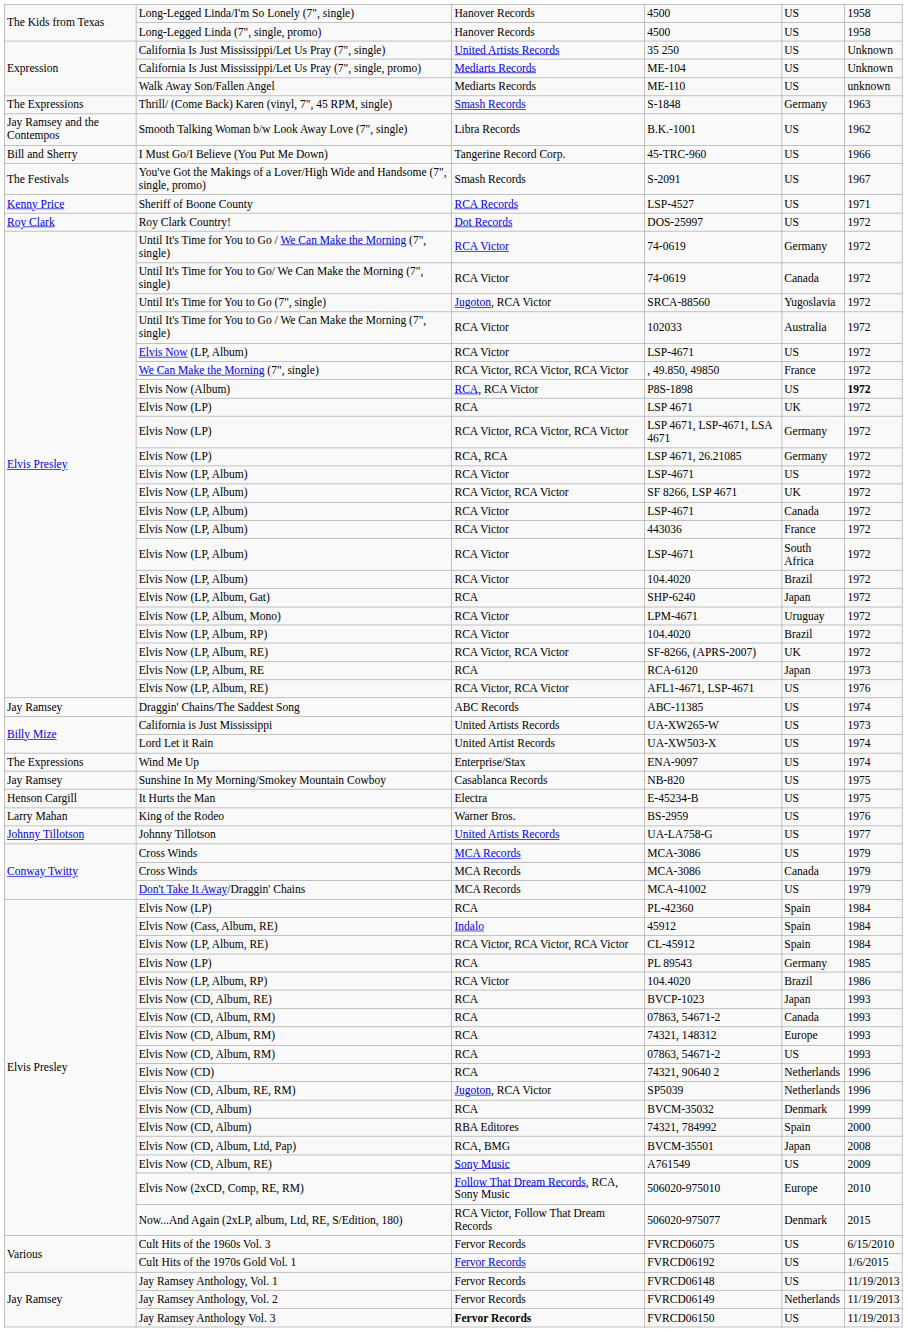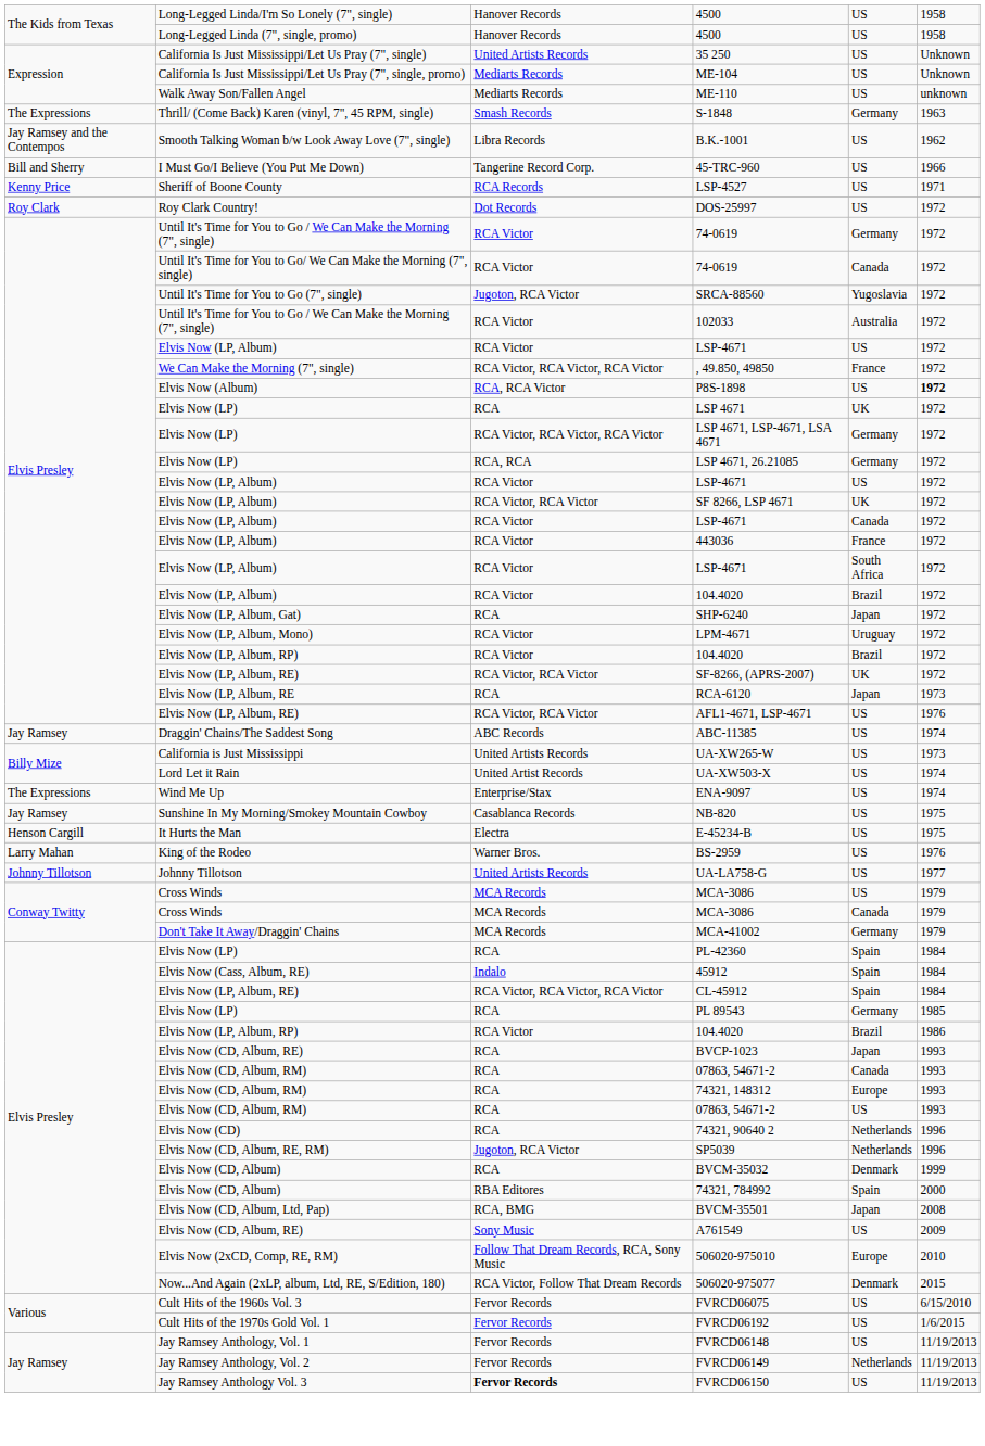 <table class="wikitable">
 <tr>
 <td rowspan="2">The Kids from Texas</td>
 <td>Long-Legged Linda/I'm So Lonely (7", single)</td>
 <td>Hanover Records</td>
 <td>4500</td>
 <td>US</td>
 <td>1958</td>
 </tr>
 <tr>
 <td>Long-Legged Linda (7", single, promo)</td>
 <td>Hanover Records</td>
 <td>4500</td>
 <td>US</td>
 <td>1958</td>
 </tr>
 <tr>
 <td rowspan="3">Expression</td>
 <td>California Is Just Mississippi/Let Us Pray (7", single)</td>
 <td><a href='#'>United Artists Records</a></td>
 <td>35 250</td>
 <td>US</td>
 <td>Unknown</td>
 </tr>
 <tr>
 <td>California Is Just Mississippi/Let Us Pray (7", single, promo)</td>
 <td><a href='#'>Mediarts Records</a></td>
 <td>ME-104</td>
 <td>US</td>
 <td>Unknown</td>
 </tr>
 <tr>
 <td>Walk Away Son/Fallen Angel</td>
 <td>Mediarts Records</td>
 <td>ME-110</td>
 <td>US</td>
 <td>unknown</td>
 </tr>
 <tr>
 <td>The Expressions</td>
 <td>Thrill/ (Come Back) Karen (vinyl, 7", 45 RPM, single)</td>
 <td><a href='#'>Smash Records</a></td>
 <td>S-1848</td>
 <td>Germany</td>
 <td>1963</td>
 </tr>
 <tr>
 <td>Jay Ramsey and the Contempos</td>
 <td>Smooth Talking Woman b/w Look Away Love (7", single)</td>
 <td>Libra Records</td>
 <td>B.K.-1001</td>
 <td>US</td>
 <td>1962</td>
 </tr>
 <tr>
 <td>Bill and Sherry</td>
 <td>I Must Go/I Believe (You Put Me Down)</td>
 <td>Tangerine Record Corp.</td>
 <td>45-TRC-960</td>
 <td>US</td>
 <td>1966</td>
-</tr>
-<tr>
-<td>The Festivals</td>
-<td>You've Got the Makings of a Lover/High Wide and Handsome (7", single, promo)</td>
-<td>Smash Records</td>
-<td>S-2091</td>
-<td>US</td>
-<td>1967</td>
 </tr>
 <tr>
 <td><a href='#'>Kenny Price</a></td>
 <td>Sheriff of Boone County</td>
 <td><a href='#'>RCA Records</a></td>
 <td>LSP-4527</td>
 <td>US</td>
 <td>1971</td>
 </tr>
 <tr>
 <td><a href='#'>Roy Clark</a></td>
 <td>Roy Clark Country!</td>
 <td><a href='#'>Dot Records</a></td>
 <td>DOS-25997</td>
 <td>US</td>
 <td>1972</td>
 </tr>
 <tr>
 <td rowspan="22"><a href='#'>Elvis Presley</a></td>
 <td>Until It's Time for You to Go / <a href='#'>We Can Make the Morning</a> (7", single)</td>
 <td><a href='#'>RCA Victor</a></td>
 <td>74-0619</td>
 <td>Germany</td>
 <td>1972</td>
 </tr>
 <tr>
 <td>Until It's Time for You to Go/ We Can Make the Morning (7", single)</td>
 <td>RCA Victor</td>
 <td>74-0619</td>
 <td>Canada</td>
 <td>1972</td>
 </tr>
 <tr>
 <td>Until It's Time for You to Go (7", single)</td>
 <td><a href='#'>Jugoton</a>, RCA Victor</td>
 <td>SRCA-88560</td>
 <td>Yugoslavia</td>
 <td>1972</td>
 </tr>
 <tr>
 <td>Until It's Time for You to Go / We Can Make the Morning (7", single)</td>
 <td>RCA Victor</td>
 <td>102033</td>
 <td>Australia</td>
 <td>1972</td>
 </tr>
 <tr>
 <td><a href='#'>Elvis Now</a> (LP, Album)</td>
 <td>RCA Victor</td>
 <td>LSP-4671</td>
 <td>US</td>
 <td>1972</td>
 </tr>
 <tr>
 <td><a href='#'>We Can Make the Morning</a> (7", single)</td>
 <td>RCA Victor, RCA Victor, RCA Victor</td>
 <td>, 49.850, 49850</td>
 <td>France</td>
 <td>1972</td>
 </tr>
 <tr>
 <td>Elvis Now (Album)</td>
 <td><a href='#'>RCA</a>, RCA Victor</td>
 <td>P8S-1898</td>
 <td>US</td>
 <td><strong>1972</strong></td>
 </tr>
 <tr>
 <td>Elvis Now (LP)</td>
 <td>RCA</td>
 <td>LSP 4671</td>
 <td>UK</td>
 <td>1972</td>
 </tr>
 <tr>
 <td>Elvis Now (LP)</td>
 <td>RCA Victor, RCA Victor, RCA Victor</td>
 <td>LSP 4671, LSP-4671, LSA 4671</td>
 <td>Germany</td>
 <td>1972</td>
 </tr>
 <tr>
 <td>Elvis Now (LP)</td>
 <td>RCA, RCA</td>
 <td>LSP 4671, 26.21085</td>
 <td>Germany</td>
 <td>1972</td>
 </tr>
 <tr>
 <td>Elvis Now (LP, Album)</td>
 <td>RCA Victor</td>
 <td>LSP-4671</td>
 <td>US</td>
 <td>1972</td>
 </tr>
 <tr>
 <td>Elvis Now (LP, Album)</td>
 <td>RCA Victor, RCA Victor</td>
 <td>SF 8266, LSP 4671</td>
 <td>UK</td>
 <td>1972</td>
 </tr>
 <tr>
 <td>Elvis Now (LP, Album)</td>
 <td>RCA Victor</td>
 <td>LSP-4671</td>
 <td>Canada</td>
 <td>1972</td>
 </tr>
 <tr>
 <td>Elvis Now (LP, Album)</td>
 <td>RCA Victor</td>
 <td>443036</td>
 <td>France</td>
 <td>1972</td>
 </tr>
 <tr>
 <td>Elvis Now (LP, Album)</td>
 <td>RCA Victor</td>
 <td>LSP-4671</td>
 <td>South Africa</td>
 <td>1972</td>
 </tr>
 <tr>
 <td>Elvis Now (LP, Album)</td>
 <td>RCA Victor</td>
 <td>104.4020</td>
 <td>Brazil</td>
 <td>1972</td>
 </tr>
 <tr>
 <td>Elvis Now (LP, Album, Gat)</td>
 <td>RCA</td>
 <td>SHP-6240</td>
 <td>Japan</td>
 <td>1972</td>
 </tr>
 <tr>
 <td>Elvis Now (LP, Album, Mono)</td>
 <td>RCA Victor</td>
 <td>LPM-4671</td>
 <td>Uruguay</td>
 <td>1972</td>
 </tr>
 <tr>
 <td>Elvis Now (LP, Album, RP)</td>
 <td>RCA Victor</td>
 <td>104.4020</td>
 <td>Brazil</td>
 <td>1972</td>
 </tr>
 <tr>
 <td>Elvis Now (LP, Album, RE)</td>
 <td>RCA Victor, RCA Victor</td>
 <td>SF-8266, (APRS-2007)</td>
 <td>UK</td>
 <td>1972</td>
 </tr>
 <tr>
 <td>Elvis Now (LP, Album, RE</td>
 <td>RCA</td>
 <td>RCA-6120</td>
 <td>Japan</td>
 <td>1973</td>
 </tr>
 <tr>
 <td>Elvis Now (LP, Album, RE)</td>
 <td>RCA Victor, RCA Victor</td>
 <td>AFL1-4671, LSP-4671</td>
 <td>US</td>
 <td>1976</td>
 </tr>
 <tr>
 <td>Jay Ramsey</td>
 <td>Draggin' Chains/The Saddest Song</td>
 <td>ABC Records</td>
 <td>ABC-11385</td>
 <td>US</td>
 <td>1974</td>
 </tr>
 <tr>
 <td rowspan="2"><a href='#'>Billy Mize</a></td>
 <td>California is Just Mississippi</td>
 <td>United Artists Records</td>
 <td>UA-XW265-W</td>
 <td>US</td>
 <td>1973</td>
 </tr>
 <tr>
 <td>Lord Let it Rain</td>
 <td>United Artist Records</td>
 <td>UA-XW503-X</td>
 <td>US</td>
 <td>1974</td>
 </tr>
 <tr>
 <td>The Expressions</td>
 <td>Wind Me Up</td>
 <td>Enterprise/Stax</td>
 <td>ENA-9097</td>
 <td>US</td>
 <td>1974</td>
 </tr>
 <tr>
 <td>Jay Ramsey</td>
 <td>Sunshine In My Morning/Smokey Mountain Cowboy</td>
 <td>Casablanca Records</td>
 <td>NB-820</td>
 <td>US</td>
 <td>1975</td>
 </tr>
 <tr>
 <td>Henson Cargill</td>
 <td>It Hurts the Man</td>
 <td>Electra</td>
 <td>E-45234-B</td>
 <td>US</td>
 <td>1975</td>
 </tr>
 <tr>
 <td>Larry Mahan</td>
 <td>King of the Rodeo</td>
 <td>Warner Bros.</td>
 <td>BS-2959</td>
 <td>US</td>
 <td>1976</td>
 </tr>
 <tr>
 <td><a href='#'>Johnny Tillotson</a></td>
 <td>Johnny Tillotson</td>
 <td><a href='#'>United Artists Records</a></td>
 <td>UA-LA758-G</td>
 <td>US</td>
 <td>1977</td>
 </tr>
 <tr>
 <td rowspan="3"><a href='#'>Conway Twitty</a></td>
 <td>Cross Winds</td>
 <td><a href='#'>MCA Records</a></td>
 <td>MCA-3086</td>
 <td>US</td>
 <td>1979</td>
 </tr>
 <tr>
 <td>Cross Winds</td>
 <td>MCA Records</td>
 <td>MCA-3086</td>
 <td>Canada</td>
 <td>1979</td>
 </tr>
 <tr>
 <td><a href='#'>Don't Take It Away</a>/Draggin' Chains</td>
 <td>MCA Records</td>
 <td>MCA-41002</td>
-<td>US</td>
+<td>Germany</td>
 <td>1979</td>
 </tr>
 <tr>
 <td rowspan="17">Elvis Presley</td>
 <td>Elvis Now (LP)</td>
 <td>RCA</td>
 <td>PL-42360</td>
 <td>Spain</td>
 <td>1984</td>
 </tr>
 <tr>
 <td>Elvis Now (Cass, Album, RE)</td>
 <td><a href='#'>Indalo</a></td>
 <td>45912</td>
 <td>Spain</td>
 <td>1984</td>
 </tr>
 <tr>
 <td>Elvis Now (LP, Album, RE)</td>
 <td>RCA Victor, RCA Victor, RCA Victor</td>
 <td>CL-45912</td>
 <td>Spain</td>
 <td>1984</td>
 </tr>
 <tr>
 <td>Elvis Now (LP)</td>
 <td>RCA</td>
 <td>PL 89543</td>
 <td>Germany</td>
 <td>1985</td>
 </tr>
 <tr>
 <td>Elvis Now (LP, Album, RP)</td>
 <td>RCA Victor</td>
 <td>104.4020</td>
 <td>Brazil</td>
 <td>1986</td>
 </tr>
 <tr>
 <td>Elvis Now (CD, Album, RE)</td>
 <td>RCA</td>
 <td>BVCP-1023</td>
 <td>Japan</td>
 <td>1993</td>
 </tr>
 <tr>
 <td>Elvis Now (CD, Album, RM)</td>
 <td>RCA</td>
 <td>07863, 54671-2</td>
 <td>Canada</td>
 <td>1993</td>
 </tr>
 <tr>
 <td>Elvis Now (CD, Album, RM)</td>
 <td>RCA</td>
 <td>74321, 148312</td>
 <td>Europe</td>
 <td>1993</td>
 </tr>
 <tr>
 <td>Elvis Now (CD, Album, RM)</td>
 <td>RCA</td>
 <td>07863, 54671-2</td>
 <td>US</td>
 <td>1993</td>
 </tr>
 <tr>
 <td>Elvis Now (CD)</td>
 <td>RCA</td>
 <td>74321, 90640 2</td>
 <td>Netherlands</td>
 <td>1996</td>
 </tr>
 <tr>
 <td>Elvis Now (CD, Album, RE, RM)</td>
 <td><a href='#'>Jugoton</a>, RCA Victor</td>
 <td>SP5039</td>
 <td>Netherlands</td>
 <td>1996</td>
 </tr>
 <tr>
 <td>Elvis Now (CD, Album)</td>
 <td>RCA</td>
 <td>BVCM-35032</td>
 <td>Denmark</td>
 <td>1999</td>
 </tr>
 <tr>
 <td>Elvis Now (CD, Album)</td>
 <td>RBA Editores</td>
 <td>74321, 784992</td>
 <td>Spain</td>
 <td>2000</td>
 </tr>
 <tr>
 <td>Elvis Now (CD, Album, Ltd, Pap)</td>
 <td>RCA, BMG</td>
 <td>BVCM-35501</td>
 <td>Japan</td>
 <td>2008</td>
 </tr>
 <tr>
 <td>Elvis Now (CD, Album, RE)</td>
 <td><a href='#'>Sony Music</a></td>
 <td>A761549</td>
 <td>US</td>
 <td>2009</td>
 </tr>
 <tr>
 <td>Elvis Now (2xCD, Comp, RE, RM)</td>
 <td><a href='#'>Follow That Dream Records</a>, RCA, Sony Music</td>
 <td>506020-975010</td>
 <td>Europe</td>
 <td>2010</td>
 </tr>
 <tr>
 <td>Now...And Again (2xLP, album, Ltd, RE, S/Edition, 180)</td>
 <td>RCA Victor, Follow That Dream Records</td>
 <td>506020-975077</td>
 <td>Denmark</td>
 <td>2015</td>
 </tr>
 <tr>
 <td rowspan="2">Various</td>
 <td>Cult Hits of the 1960s Vol. 3</td>
 <td>Fervor Records</td>
 <td>FVRCD06075</td>
 <td>US</td>
 <td>6/15/2010</td>
 </tr>
 <tr>
 <td>Cult Hits of the 1970s Gold Vol. 1</td>
 <td><a href='#'>Fervor Records</a></td>
 <td>FVRCD06192</td>
 <td>US</td>
 <td>1/6/2015</td>
 </tr>
 <tr>
 <td rowspan="3">Jay Ramsey</td>
 <td>Jay Ramsey Anthology, Vol. 1</td>
 <td>Fervor Records</td>
 <td>FVRCD06148</td>
 <td>US</td>
 <td>11/19/2013</td>
 </tr>
 <tr>
 <td>Jay Ramsey Anthology, Vol. 2</td>
 <td>Fervor Records</td>
 <td>FVRCD06149</td>
 <td>Netherlands</td>
 <td>11/19/2013</td>
 </tr>
 <tr>
 <td>Jay Ramsey Anthology Vol. 3</td>
 <td><strong>Fervor Records</strong></td>
 <td>FVRCD06150</td>
 <td>US</td>
 <td>11/19/2013</td>
 </tr>
 </table>
